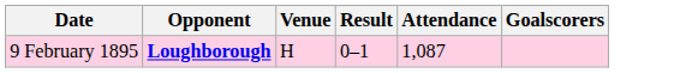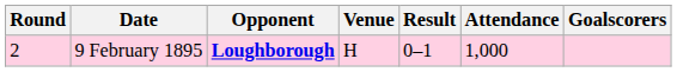 <table class="wikitable">
 <tr>
+<th>Round</th>
 <th>Date</th>
 <th>Opponent</th>
 <th>Venue</th>
 <th>Result</th>
 <th>Attendance</th>
 <th>Goalscorers</th>
 </tr>
 <tr style="background-color: #ffd0e3;">
+<td>2</td>
 <td>9 February 1895</td>
 <td><strong><a href='#'>Loughborough</a></strong></td>
 <td>H</td>
 <td>0–1</td>
-<td>1,087</td>
+<td>1,000</td>
 <td></td>
 </tr>
 </table>
